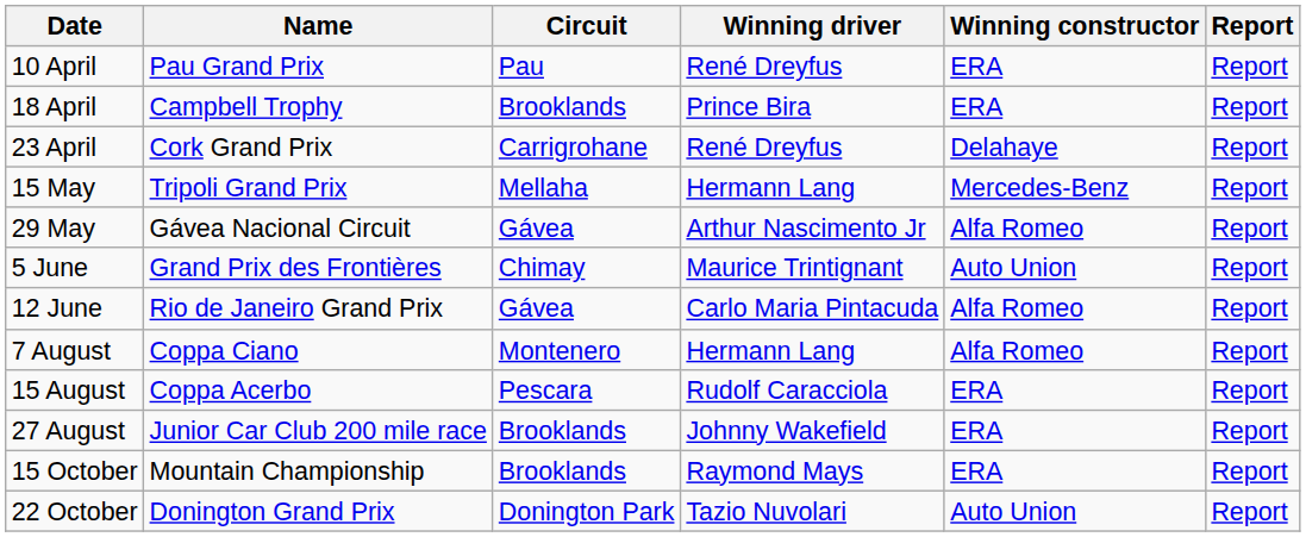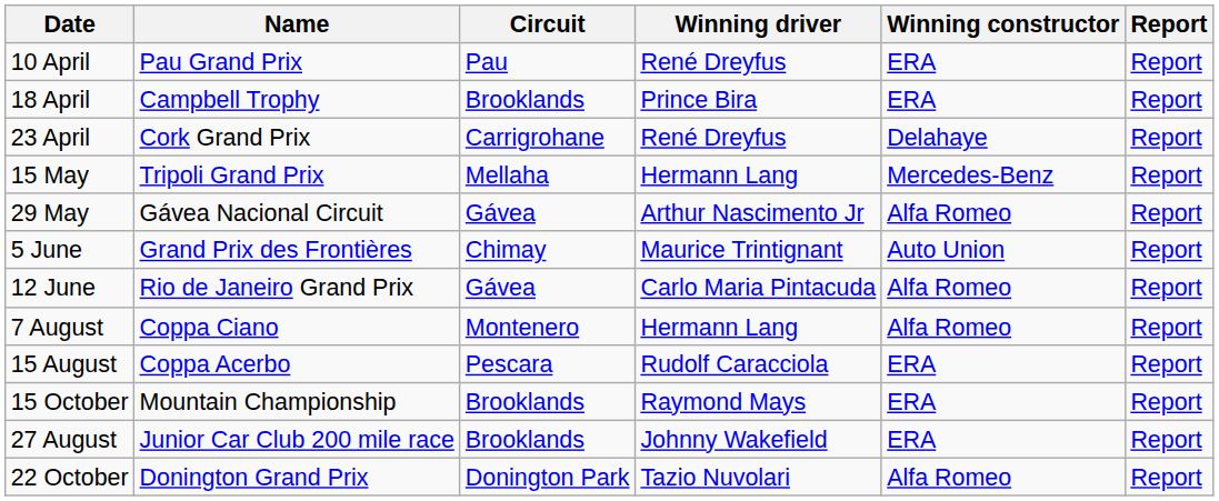 <table class="wikitable" style="font-size:95%">
 <tr>
 <th>Date</th>
 <th>Name</th>
 <th>Circuit</th>
 <th>Winning driver</th>
 <th>Winning constructor</th>
 <th>Report</th>
 </tr>
 <tr>
 <td>10 April</td>
 <td> <a href='#'>Pau Grand Prix</a></td>
 <td><a href='#'>Pau</a></td>
 <td> <a href='#'>René Dreyfus</a></td>
 <td><a href='#'>ERA</a></td>
 <td><a href='#'>Report</a></td>
 </tr>
 <tr>
 <td>18 April</td>
 <td> <a href='#'>Campbell Trophy</a></td>
 <td><a href='#'>Brooklands</a></td>
 <td> <a href='#'>Prince Bira</a></td>
 <td><a href='#'>ERA</a></td>
 <td><a href='#'>Report</a></td>
 </tr>
 <tr>
 <td>23 April</td>
 <td> <a href='#'>Cork</a> Grand Prix</td>
 <td><a href='#'>Carrigrohane</a></td>
 <td> <a href='#'>René Dreyfus</a></td>
 <td><a href='#'>Delahaye</a></td>
 <td><a href='#'>Report</a></td>
 </tr>
 <tr>
 <td>15 May</td>
 <td> <a href='#'>Tripoli Grand Prix</a></td>
 <td><a href='#'>Mellaha</a></td>
 <td> <a href='#'>Hermann Lang</a></td>
 <td><a href='#'>Mercedes-Benz</a></td>
 <td><a href='#'>Report</a></td>
 </tr>
 <tr>
 <td>29 May</td>
 <td> Gávea Nacional Circuit</td>
 <td><a href='#'>Gávea</a></td>
 <td> <a href='#'>Arthur Nascimento Jr</a></td>
 <td><a href='#'>Alfa Romeo</a></td>
 <td><a href='#'>Report</a></td>
 </tr>
 <tr>
 <td>5 June</td>
 <td> <a href='#'>Grand Prix des Frontières</a></td>
 <td><a href='#'>Chimay</a></td>
 <td> <a href='#'>Maurice Trintignant</a></td>
 <td><a href='#'>Auto Union</a></td>
 <td><a href='#'>Report</a></td>
 </tr>
 <tr>
 <td>12 June</td>
 <td> <a href='#'>Rio de Janeiro</a> Grand Prix</td>
 <td><a href='#'>Gávea</a></td>
 <td> <a href='#'>Carlo Maria Pintacuda</a></td>
 <td><a href='#'>Alfa Romeo</a></td>
 <td><a href='#'>Report</a></td>
 </tr>
 <tr>
 <td>7 August</td>
 <td> <a href='#'>Coppa Ciano</a></td>
 <td><a href='#'>Montenero</a></td>
 <td> <a href='#'>Hermann Lang</a></td>
 <td><a href='#'>Alfa Romeo</a></td>
 <td><a href='#'>Report</a></td>
 </tr>
 <tr>
 <td>15 August</td>
 <td> <a href='#'>Coppa Acerbo</a></td>
 <td><a href='#'>Pescara</a></td>
 <td> <a href='#'>Rudolf Caracciola</a></td>
 <td><a href='#'>ERA</a></td>
 <td><a href='#'>Report</a></td>
 </tr>
 <tr>
+<td>15 October</td>
+<td> Mountain Championship</td>
+<td><a href='#'>Brooklands</a></td>
+<td> <a href='#'>Raymond Mays</a></td>
+<td><a href='#'>ERA</a></td>
+<td><a href='#'>Report</a></td>
+</tr>
+<tr>
 <td>27 August</td>
 <td> <a href='#'>Junior Car Club 200&nbsp;mile race</a></td>
 <td><a href='#'>Brooklands</a></td>
 <td> <a href='#'>Johnny Wakefield</a></td>
 <td><a href='#'>ERA</a></td>
 <td><a href='#'>Report</a></td>
 </tr>
 <tr>
-<td>15 October</td>
-<td> Mountain Championship</td>
-<td><a href='#'>Brooklands</a></td>
-<td> <a href='#'>Raymond Mays</a></td>
-<td><a href='#'>ERA</a></td>
-<td><a href='#'>Report</a></td>
-</tr>
-<tr>
 <td>22 October</td>
 <td> <a href='#'>Donington Grand Prix</a></td>
 <td><a href='#'>Donington Park</a></td>
 <td> <a href='#'>Tazio Nuvolari</a></td>
-<td><a href='#'>Auto Union</a></td>
+<td><a href='#'>Alfa Romeo</a></td>
 <td><a href='#'>Report</a></td>
 </tr>
 </table>
